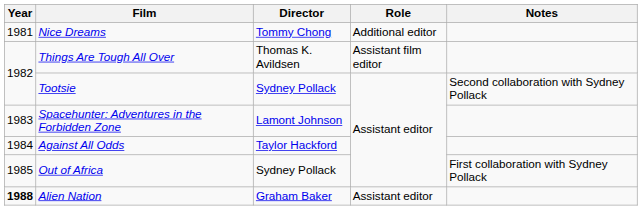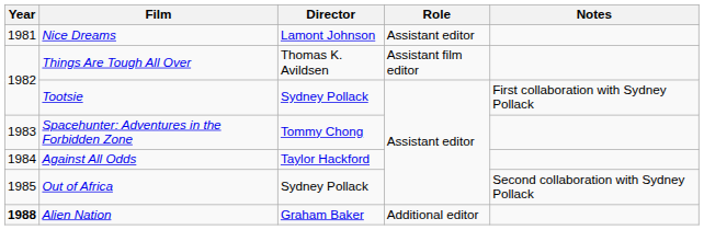 <table class="wikitable">
 <tr>
 <th>Year</th>
 <th>Film</th>
 <th>Director</th>
 <th>Role</th>
 <th>Notes</th>
 </tr>
 <tr>
 <td>1981</td>
 <td><em><a href='#'>Nice Dreams</a></em></td>
-<td><a href='#'>Tommy Chong</a></td>
-<td>Additional editor</td>
+<td><a href='#'>Lamont Johnson</a></td>
+<td>Assistant editor</td>
 <td></td>
 </tr>
 <tr>
 <td rowspan=2>1982</td>
 <td><em><a href='#'>Things Are Tough All Over</a></em></td>
 <td>Thomas K. Avildsen</td>
 <td>Assistant film editor</td>
 <td></td>
 </tr>
 <tr>
 <td><em><a href='#'>Tootsie</a></em></td>
 <td><a href='#'>Sydney Pollack</a></td>
 <td rowspan=4>Assistant editor</td>
-<td>Second collaboration with Sydney Pollack</td>
+<td>First collaboration with Sydney Pollack</td>
 </tr>
 <tr>
 <td>1983</td>
 <td><em><a href='#'>Spacehunter: Adventures in the Forbidden Zone</a></em></td>
-<td><a href='#'>Lamont Johnson</a></td>
+<td><a href='#'>Tommy Chong</a></td>
 <td></td>
 </tr>
 <tr>
 <td>1984</td>
 <td><em><a href='#'>Against All Odds</a></em></td>
 <td><a href='#'>Taylor Hackford</a></td>
 <td></td>
 </tr>
 <tr>
 <td>1985</td>
 <td><em><a href='#'>Out of Africa</a></em></td>
 <td>Sydney Pollack</td>
-<td>First collaboration with Sydney Pollack</td>
+<td>Second collaboration with Sydney Pollack</td>
 </tr>
 <tr>
 <td><strong>1988</strong></td>
 <td><em><a href='#'>Alien Nation</a></em></td>
 <td><a href='#'>Graham Baker</a></td>
-<td>Assistant editor</td>
+<td>Additional editor</td>
 <td></td>
 </tr>
 </table>
